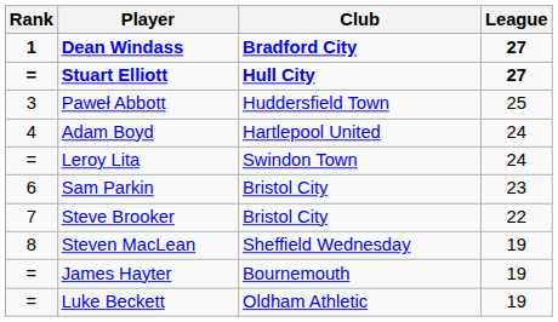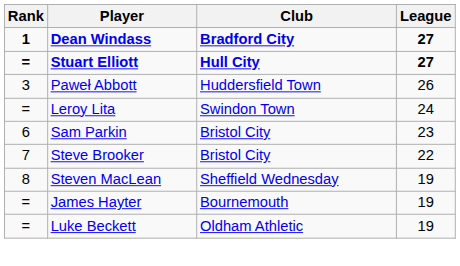 <table class="wikitable" style="text-align: center;">
 <tr>
 <th width=20>Rank</th>
 <th width=155>Player</th>
 <th width=210>Club</th>
 <th width=50>League</th>
 </tr>
 <tr>
 <td><strong>1</strong></td>
 <td align=left><strong> <a href='#'>Dean Windass</a> </strong></td>
 <td align=left><strong> <a href='#'>Bradford City</a> </strong></td>
 <td><strong>27</strong></td>
 </tr>
 <tr>
 <td><strong>=</strong></td>
 <td align=left><strong> <a href='#'>Stuart Elliott</a> </strong></td>
 <td align=left><strong> <a href='#'>Hull City</a> </strong></td>
 <td><strong>27</strong></td>
 </tr>
 <tr>
 <td>3</td>
 <td align=left><a href='#'>Paweł Abbott</a></td>
 <td align=left><a href='#'>Huddersfield Town</a></td>
-<td>25</td>
-</tr>
-<tr>
-<td>4</td>
-<td align=left><a href='#'>Adam Boyd</a></td>
-<td align=left><a href='#'>Hartlepool United</a></td>
-<td>24</td>
+<td>26</td>
 </tr>
 <tr>
 <td>=</td>
 <td align=left><a href='#'>Leroy Lita</a></td>
 <td align=left><a href='#'>Swindon Town</a></td>
 <td>24</td>
 </tr>
 <tr>
 <td>6</td>
 <td align=left><a href='#'>Sam Parkin</a></td>
 <td align=left><a href='#'>Bristol City</a></td>
 <td>23</td>
 </tr>
 <tr>
 <td>7</td>
 <td align=left><a href='#'>Steve Brooker</a></td>
 <td align=left><a href='#'>Bristol City</a></td>
 <td>22</td>
 </tr>
 <tr>
 <td>8</td>
 <td align=left><a href='#'>Steven MacLean</a></td>
 <td align=left><a href='#'>Sheffield Wednesday</a></td>
 <td>19</td>
 </tr>
 <tr>
 <td>=</td>
 <td align=left><a href='#'>James Hayter</a></td>
 <td align=left><a href='#'>Bournemouth</a></td>
 <td>19</td>
 </tr>
 <tr>
 <td>=</td>
 <td align=left><a href='#'>Luke Beckett</a></td>
 <td align=left><a href='#'>Oldham Athletic</a></td>
 <td>19</td>
 </tr>
 </table>
